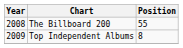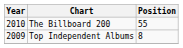 <table class="wikitable">
 <tr>
 <th align="left">Year</th>
 <th align="left">Chart</th>
 <th align="left">Position</th>
 </tr>
 <tr>
-<td align="left">2008</td>
+<td align="left">2010</td>
 <td align="left">The Billboard 200</td>
 <td align="left">55</td>
 </tr>
 <tr>
 <td align="left">2009</td>
 <td align="left">Top Independent Albums</td>
 <td align="left">8</td>
 </tr>
 <tr>
 </tr>
 </table>
